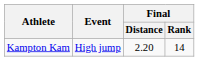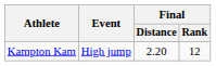 <table class="wikitable" style="font-size:90%">
 <tr>
 <th rowspan=2>Athlete</th>
 <th rowspan=2>Event</th>
 <th colspan=2>Final</th>
 </tr>
 <tr style="font-size:95%">
 <th>Distance</th>
 <th>Rank</th>
 </tr>
 <tr align=center>
 <td align=left><a href='#'>Kampton Kam</a></td>
 <td align=left><a href='#'>High jump</a></td>
 <td>2.20</td>
-<td>14</td>
+<td>12</td>
 </tr>
 </table>
